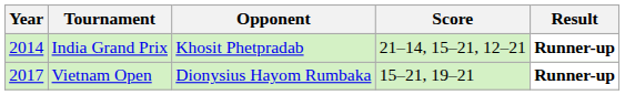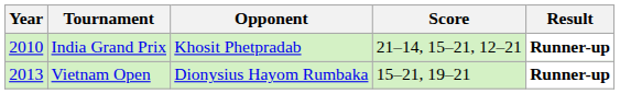 <table class="sortable wikitable" style="font-size: 90%;">
 <tr>
 <th>Year</th>
 <th>Tournament</th>
 <th>Opponent</th>
 <th>Score</th>
 <th>Result</th>
 </tr>
 <tr style="background:#D4F1C5">
-<td align="center"><a href='#'>2014</a></td>
+<td align="center"><a href='#'>2010</a></td>
 <td align="left"><a href='#'>India Grand Prix</a></td>
 <td align="left"> <a href='#'>Khosit Phetpradab</a></td>
 <td align="left">21–14, 15–21, 12–21</td>
 <td style="text-align:left; background:white"> <strong>Runner-up</strong></td>
 </tr>
 <tr style="background:#D4F1C5">
-<td align="center"><a href='#'>2017</a></td>
+<td align="center"><a href='#'>2013</a></td>
 <td align="left"><a href='#'>Vietnam Open</a></td>
 <td align="left"> <a href='#'>Dionysius Hayom Rumbaka</a></td>
 <td align="left">15–21, 19–21</td>
 <td style="text-align:left; background:white"> <strong>Runner-up</strong></td>
 </tr>
 </table>
